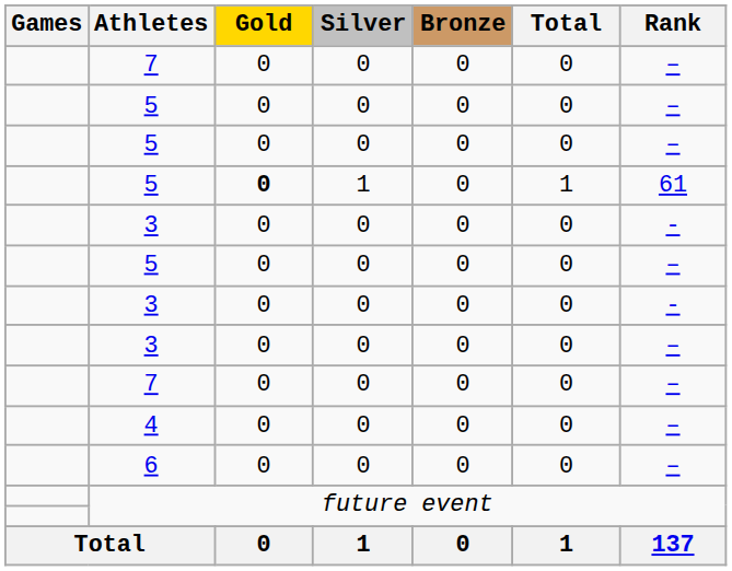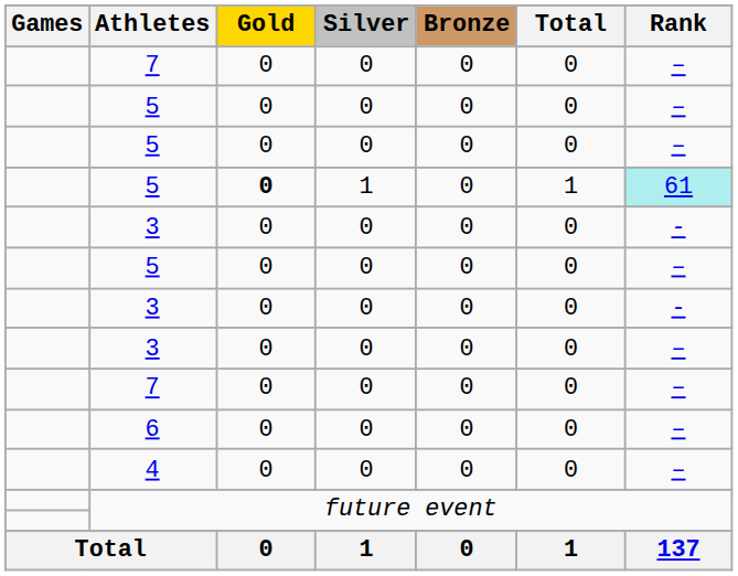 <table class="wikitable" style="text-align:center; font-size:90%;">
 <tr>
 <th>Games</th>
 <th>Athletes</th>
 <td style="background:gold; width:3.7em; font-weight:bold;">Gold</td>
 <td style="background:silver; width:3.7em; font-weight:bold;">Silver</td>
 <td style="background:#cc9966; width:3.7em; font-weight:bold;">Bronze</td>
 <th style="width:4em; font-weight:bold;">Total</th>
 <th style="width:4em; font-weight:bold;">Rank</th>
 </tr>
 <tr>
 <td align=left></td>
 <td><a href='#'>7</a></td>
 <td>0</td>
 <td>0</td>
 <td>0</td>
 <td>0</td>
 <td><a href='#'>–</a></td>
 </tr>
 <tr>
 <td align=left></td>
 <td><a href='#'>5</a></td>
 <td>0</td>
 <td>0</td>
 <td>0</td>
 <td>0</td>
 <td><a href='#'>–</a></td>
 </tr>
 <tr>
 <td align=left></td>
 <td><a href='#'>5</a></td>
 <td>0</td>
 <td>0</td>
 <td>0</td>
 <td>0</td>
 <td><a href='#'>–</a></td>
 </tr>
 <tr>
 <td align=left></td>
 <td><a href='#'>5</a></td>
 <td><strong>0</strong></td>
 <td>1</td>
 <td>0</td>
 <td>1</td>
-<td><a href='#'>61</a></td>
+<td style="background: paleturquoise;"><a href='#'>61</a></td>
 </tr>
 <tr>
 <td align=left></td>
 <td><a href='#'>3</a></td>
 <td>0</td>
 <td>0</td>
 <td>0</td>
 <td>0</td>
 <td><a href='#'>-</a></td>
 </tr>
 <tr>
 <td align=left></td>
 <td><a href='#'>5</a></td>
 <td>0</td>
 <td>0</td>
 <td>0</td>
 <td>0</td>
 <td><a href='#'>–</a></td>
 </tr>
 <tr>
 <td align=left></td>
 <td><a href='#'>3</a></td>
 <td>0</td>
 <td>0</td>
 <td>0</td>
 <td>0</td>
 <td><a href='#'>-</a></td>
 </tr>
 <tr>
 <td align=left></td>
 <td><a href='#'>3</a></td>
 <td>0</td>
 <td>0</td>
 <td>0</td>
 <td>0</td>
 <td><a href='#'>–</a></td>
 </tr>
 <tr>
 <td align=left></td>
 <td><a href='#'>7</a></td>
 <td>0</td>
 <td>0</td>
 <td>0</td>
 <td>0</td>
 <td><a href='#'>–</a></td>
 </tr>
 <tr>
 <td align=left></td>
-<td><a href='#'>4</a></td>
+<td><a href='#'>6</a></td>
 <td>0</td>
 <td>0</td>
 <td>0</td>
 <td>0</td>
 <td><a href='#'>–</a></td>
 </tr>
 <tr>
 <td align=left></td>
-<td><a href='#'>6</a></td>
+<td><a href='#'>4</a></td>
 <td>0</td>
 <td>0</td>
 <td>0</td>
 <td>0</td>
 <td><a href='#'>–</a></td>
 </tr>
 <tr>
 <td align=left></td>
 <td colspan=6; rowspan=2><em>future event</em></td>
 </tr>
 <tr>
 <td align=left></td>
 </tr>
 <tr>
 <th colspan=2>Total</th>
 <th>0</th>
 <th>1</th>
 <th>0</th>
 <th>1</th>
 <th><a href='#'>137</a></th>
 </tr>
 </table>
